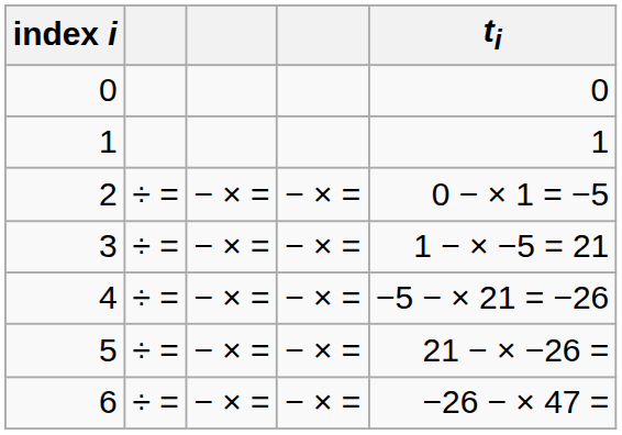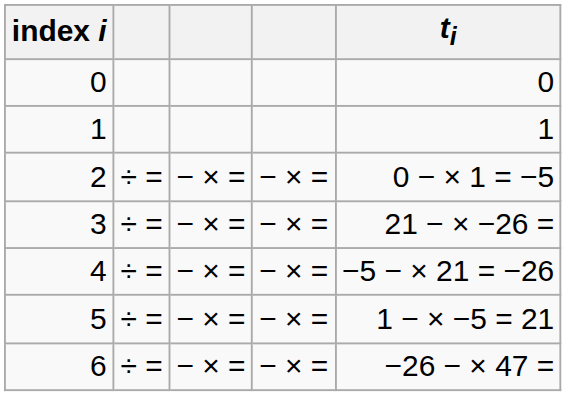 <table class="wikitable" style="text-align:right;">
 <tr>
 <th>index <em>i</em></th>
 <th></th>
 <th></th>
 <th></th>
 <th><em>t</em><sub><em>i</em></sub></th>
 </tr>
 <tr>
 <td>0</td>
 <td></td>
 <td></td>
 <td></td>
 <td>0</td>
 </tr>
 <tr>
 <td>1</td>
 <td></td>
 <td></td>
 <td></td>
 <td>1</td>
 </tr>
 <tr>
 <td>2</td>
 <td> ÷  = </td>
 <td> −  ×  = </td>
 <td> −  ×  = </td>
 <td>0 −  × 1 = −5</td>
 </tr>
 <tr>
 <td>3</td>
 <td> ÷  = </td>
 <td> −  ×  = </td>
 <td> −  ×  = </td>
-<td>1 −  × −5 = 21</td>
+<td>21 −  × −26 = </td>
 </tr>
 <tr>
 <td>4</td>
 <td> ÷  = </td>
 <td> −  ×  = </td>
 <td> −  ×  = </td>
 <td>−5 −  × 21 = −26</td>
 </tr>
 <tr>
 <td>5</td>
 <td> ÷  = </td>
 <td> −  ×  = </td>
 <td> −  ×  = </td>
-<td>21 −  × −26 = </td>
+<td>1 −  × −5 = 21</td>
 </tr>
 <tr>
 <td>6</td>
 <td> ÷  = </td>
 <td> −  ×  = </td>
 <td> −  ×  = </td>
 <td>−26 −  × 47 = </td>
 </tr>
 </table>
